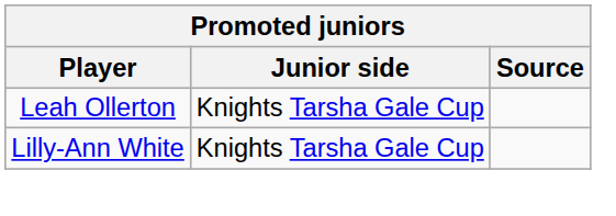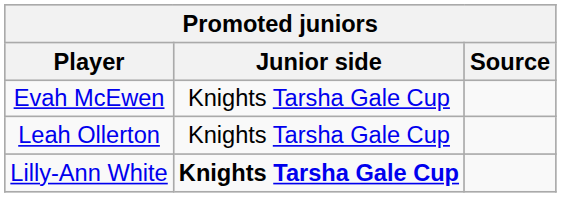 <table class="wikitable sortable" style="text-align: center; font-size:90%">
 <tr>
 <th colspan="3">Promoted juniors</th>
 </tr>
 <tr style="background:#efefef;">
 <th>Player</th>
 <th>Junior side</th>
 <th>Source</th>
 </tr>
 <tr>
+<td><a href='#'>Evah McEwen</a></td>
+<td>Knights <a href='#'>Tarsha Gale Cup</a></td>
+<td></td>
+</tr>
+<tr>
 <td><a href='#'>Leah Ollerton</a></td>
 <td>Knights <a href='#'>Tarsha Gale Cup</a></td>
 <td></td>
 </tr>
 <tr>
 <td><a href='#'>Lilly-Ann White</a></td>
-<td>Knights <a href='#'>Tarsha Gale Cup</a></td>
+<td><strong>Knights <a href='#'>Tarsha Gale Cup</a></strong></td>
 <td></td>
 </tr>
 </table>
